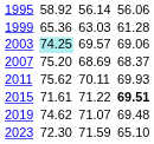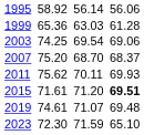 <table>
 <tr valign="top">
 <td><a href='#'>1995</a><br></td>
 <td></td>
 <td>58.92</td>
 <td></td>
 <td>56.14</td>
 <td></td>
 <td>56.06</td>
 </tr>
 <tr valign="top">
 <td><a href='#'>1999</a><br></td>
 <td></td>
 <td>65.36</td>
 <td></td>
 <td>63.03</td>
 <td></td>
 <td>61.28</td>
 </tr>
 <tr valign="top">
 <td><a href='#'>2003</a><br></td>
 <td></td>
-<td style="background: paleturquoise;">74.25</td>
+<td>74.25</td>
 <td></td>
-<td>69.57</td>
+<td>69.54</td>
 <td></td>
 <td>69.06</td>
 </tr>
 <tr valign="top">
 <td><a href='#'>2007</a><br></td>
 <td></td>
 <td>75.20</td>
 <td></td>
-<td>68.69</td>
+<td>68.70</td>
 <td></td>
 <td>68.37</td>
 </tr>
 <tr valign="top">
 <td><a href='#'>2011</a><br></td>
 <td></td>
 <td>75.62</td>
 <td></td>
 <td>70.11</td>
 <td></td>
 <td>69.93</td>
 </tr>
 <tr valign="top">
 <td><a href='#'>2015</a><br></td>
 <td></td>
 <td>71.61</td>
 <td></td>
-<td>71.22</td>
+<td>71.20</td>
 <td></td>
 <td><strong>69.51</strong></td>
 </tr>
 <tr valign="top">
 <td><a href='#'>2019</a><br></td>
 <td></td>
-<td>74.62</td>
+<td>74.61</td>
 <td></td>
 <td>71.07</td>
 <td></td>
 <td>69.48</td>
 </tr>
 <tr valign="top">
 <td><a href='#'>2023</a><br></td>
 <td></td>
 <td>72.30</td>
 <td></td>
 <td>71.59</td>
 <td></td>
 <td>65.10</td>
 </tr>
 </table>
